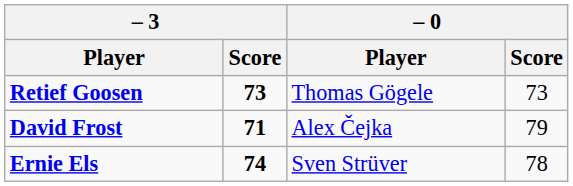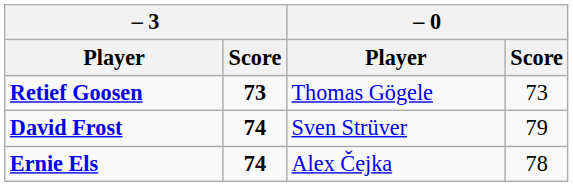 <table class=wikitable>
 <tr>
 <th colspan=2> – 3</th>
 <th colspan=2> – 0</th>
 </tr>
 <tr>
 <th width=150>Player</th>
 <th>Score</th>
 <th width=150>Player</th>
 <th>Score</th>
 </tr>
 <tr>
 <td><strong><a href='#'>Retief Goosen</a></strong></td>
 <td align=center><strong>73</strong></td>
 <td><a href='#'>Thomas Gögele</a></td>
 <td align=center>73</td>
 </tr>
 <tr>
 <td><strong><a href='#'>David Frost</a></strong></td>
-<td align=center><strong>71</strong></td>
-<td><a href='#'>Alex Čejka</a></td>
+<td align=center><strong>74</strong></td>
+<td><a href='#'>Sven Strüver</a></td>
 <td align=center>79</td>
 </tr>
 <tr>
 <td><strong><a href='#'>Ernie Els</a></strong></td>
 <td align=center><strong>74</strong></td>
-<td><a href='#'>Sven Strüver</a></td>
+<td><a href='#'>Alex Čejka</a></td>
 <td align=center>78</td>
 </tr>
 </table>
